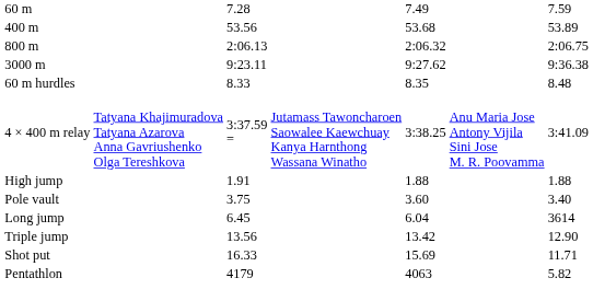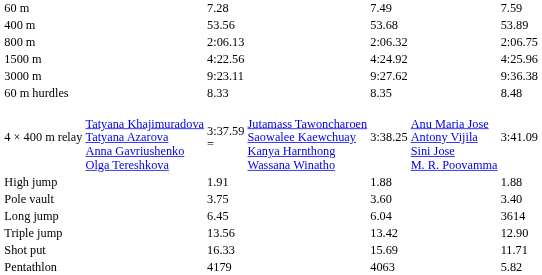 <table>
 <tr>
 <td>60 m</td>
 <td></td>
 <td>7.28<br></td>
 <td></td>
 <td>7.49</td>
 <td></td>
 <td>7.59</td>
 </tr>
 <tr>
 <td>400 m</td>
 <td></td>
 <td>53.56</td>
 <td></td>
 <td>53.68</td>
 <td></td>
 <td>53.89</td>
 </tr>
 <tr>
 <td>800 m</td>
 <td></td>
 <td>2:06.13</td>
 <td></td>
 <td>2:06.32</td>
 <td></td>
 <td>2:06.75</td>
+</tr>
+<tr>
+<td>1500 m</td>
+<td></td>
+<td>4:22.56</td>
+<td></td>
+<td>4:24.92</td>
+<td></td>
+<td>4:25.96</td>
 </tr>
 <tr>
 <td>3000 m</td>
 <td></td>
 <td>9:23.11<br></td>
 <td></td>
 <td>9:27.62</td>
 <td></td>
 <td>9:36.38</td>
 </tr>
 <tr>
 <td>60 m hurdles</td>
 <td></td>
 <td>8.33<br></td>
 <td></td>
 <td>8.35</td>
 <td></td>
 <td>8.48</td>
 </tr>
 <tr>
 <td>4 × 400 m relay</td>
 <td><br><a href='#'>Tatyana Khajimuradova</a><br><a href='#'>Tatyana Azarova</a><br><a href='#'>Anna Gavriushenko</a><br><a href='#'>Olga Tereshkova</a></td>
 <td>3:37.59<br>=</td>
 <td><br><a href='#'>Jutamass Tawoncharoen</a><br><a href='#'>Saowalee Kaewchuay</a><br><a href='#'>Kanya Harnthong</a><br><a href='#'>Wassana Winatho</a></td>
 <td>3:38.25</td>
 <td><br><a href='#'>Anu Maria Jose</a><br><a href='#'>Antony Vijila</a><br><a href='#'>Sini Jose</a><br><a href='#'>M. R. Poovamma</a></td>
 <td>3:41.09</td>
 </tr>
 <tr>
 <td>High jump</td>
 <td></td>
 <td>1.91<br></td>
 <td></td>
 <td>1.88</td>
 <td></td>
 <td>1.88</td>
 </tr>
 <tr>
 <td>Pole vault</td>
 <td></td>
 <td>3.75</td>
 <td></td>
 <td>3.60</td>
 <td></td>
 <td>3.40</td>
 </tr>
 <tr>
 <td>Long jump</td>
 <td></td>
 <td>6.45</td>
 <td></td>
 <td>6.04</td>
 <td></td>
 <td>3614</td>
 </tr>
 <tr>
 <td>Triple jump</td>
 <td></td>
 <td>13.56</td>
 <td></td>
 <td>13.42</td>
 <td></td>
 <td>12.90</td>
 </tr>
 <tr>
 <td>Shot put</td>
 <td></td>
 <td>16.33</td>
 <td></td>
 <td>15.69</td>
 <td></td>
 <td>11.71</td>
 </tr>
 <tr>
 <td>Pentathlon</td>
 <td></td>
 <td>4179<br></td>
 <td></td>
 <td>4063</td>
 <td></td>
 <td>5.82</td>
 </tr>
 </table>
